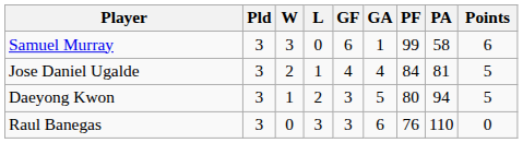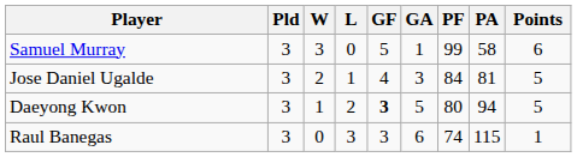 <table class=wikitable style="text-align:center">
 <tr>
 <th width=220>Player</th>
 <th width=20>Pld</th>
 <th width=20>W</th>
 <th width=20>L</th>
 <th width=20>GF</th>
 <th width=20>GA</th>
 <th width=20>PF</th>
 <th width=20>PA</th>
 <th width=50>Points</th>
 </tr>
 <tr>
 <td align=left> <a href='#'>Samuel Murray</a></td>
 <td>3</td>
 <td>3</td>
 <td>0</td>
-<td>6</td>
+<td>5</td>
 <td>1</td>
 <td>99</td>
 <td>58</td>
 <td>6</td>
 </tr>
 <tr>
 <td align=left> Jose Daniel Ugalde</td>
 <td>3</td>
 <td>2</td>
 <td>1</td>
 <td>4</td>
-<td>4</td>
+<td>3</td>
 <td>84</td>
 <td>81</td>
 <td>5</td>
 </tr>
 <tr>
 <td align=left> Daeyong Kwon</td>
 <td>3</td>
 <td>1</td>
 <td>2</td>
-<td>3</td>
+<td><strong>3</strong></td>
 <td>5</td>
 <td>80</td>
 <td>94</td>
 <td>5</td>
 </tr>
 <tr>
 <td align=left> Raul Banegas</td>
 <td>3</td>
 <td>0</td>
 <td>3</td>
 <td>3</td>
 <td>6</td>
-<td>76</td>
-<td>110</td>
-<td>0</td>
+<td>74</td>
+<td>115</td>
+<td>1</td>
 </tr>
 </table>
